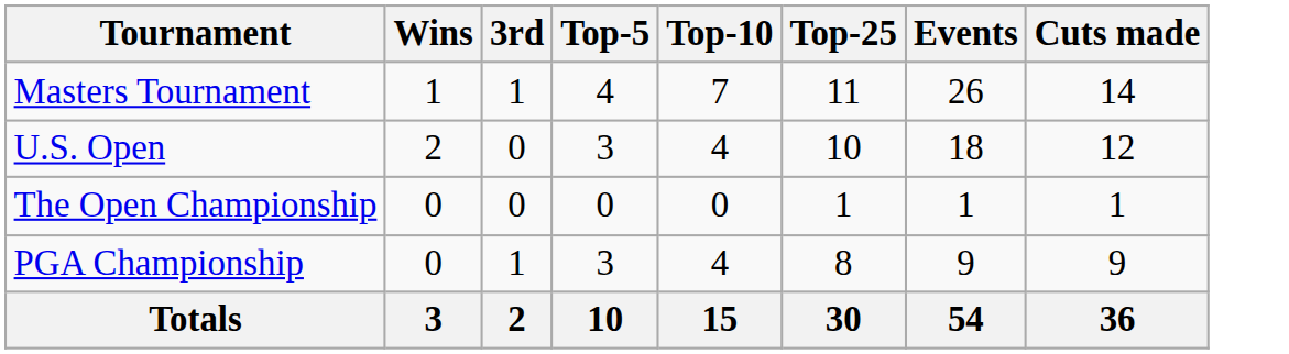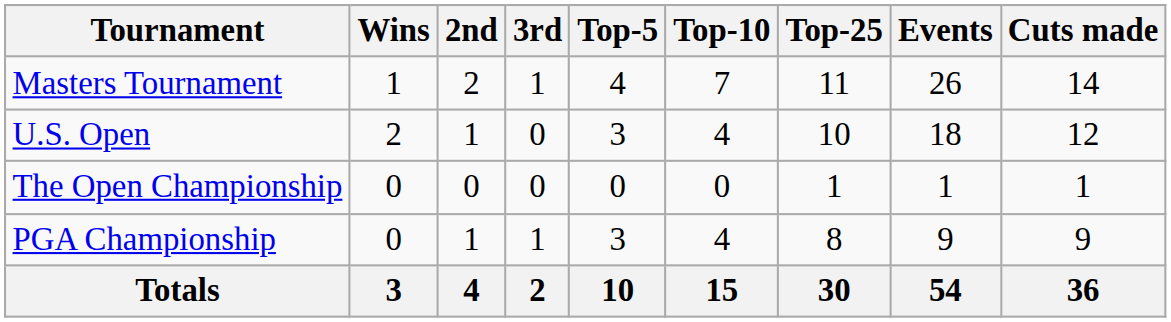 <table class=wikitable style=text-align:center>
 <tr>
 <th>Tournament</th>
 <th>Wins</th>
+<th>2nd</th>
 <th>3rd</th>
 <th>Top-5</th>
 <th>Top-10</th>
 <th>Top-25</th>
 <th>Events</th>
 <th>Cuts made</th>
 </tr>
 <tr>
 <td align=left><a href='#'>Masters Tournament</a></td>
 <td>1</td>
+<td>2</td>
 <td>1</td>
 <td>4</td>
 <td>7</td>
 <td>11</td>
 <td>26</td>
 <td>14</td>
 </tr>
 <tr>
 <td align=left><a href='#'>U.S. Open</a></td>
 <td>2</td>
+<td>1</td>
 <td>0</td>
 <td>3</td>
 <td>4</td>
 <td>10</td>
 <td>18</td>
 <td>12</td>
 </tr>
 <tr>
 <td align=left><a href='#'>The Open Championship</a></td>
 <td>0</td>
 <td>0</td>
 <td>0</td>
 <td>0</td>
+<td>0</td>
 <td>1</td>
 <td>1</td>
 <td>1</td>
 </tr>
 <tr>
 <td align=left><a href='#'>PGA Championship</a></td>
 <td>0</td>
+<td>1</td>
 <td>1</td>
 <td>3</td>
 <td>4</td>
 <td>8</td>
 <td>9</td>
 <td>9</td>
 </tr>
 <tr>
 <th>Totals</th>
 <th>3</th>
+<th>4</th>
 <th>2</th>
 <th>10</th>
 <th>15</th>
 <th>30</th>
 <th>54</th>
 <th>36</th>
 </tr>
 </table>
